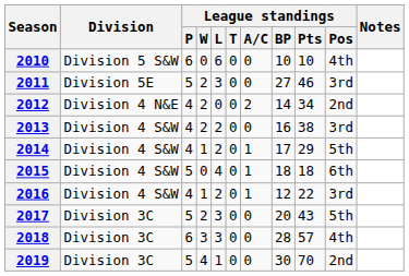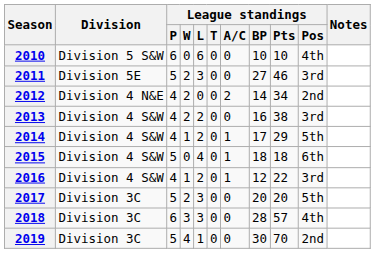 <table class="wikitable sortable">
 <tr>
 <th scope="col" rowspan="2">Season</th>
 <th scope="col" rowspan="2">Division</th>
 <th scope="col" colspan="8">League standings</th>
 <th scope="col" rowspan="2">Notes</th>
 </tr>
 <tr>
 <th scope="col">P</th>
 <th scope="col">W</th>
 <th scope="col">L</th>
 <th scope="col">T</th>
 <th scope="col">A/C</th>
 <th scope="col">BP</th>
 <th scope="col">Pts</th>
 <th scope="col">Pos</th>
 </tr>
 <tr>
 <th scope="row"><a href='#'>2010</a></th>
 <td>Division 5 S&W</td>
 <td>6</td>
 <td>0</td>
 <td>6</td>
 <td>0</td>
 <td>0</td>
 <td>10</td>
 <td>10</td>
 <td>4th</td>
 <td style="background: white;"></td>
 </tr>
 <tr>
 <th scope="row"><a href='#'>2011</a></th>
 <td>Division 5E</td>
 <td>5</td>
 <td>2</td>
 <td>3</td>
 <td>0</td>
 <td>0</td>
 <td>27</td>
 <td>46</td>
 <td>3rd</td>
 <td style="background: white;"></td>
 </tr>
 <tr>
 <th scope="row"><a href='#'>2012</a></th>
 <td>Division 4 N&E</td>
 <td>4</td>
 <td>2</td>
 <td>0</td>
 <td>0</td>
 <td>2</td>
 <td>14</td>
 <td>34</td>
 <td>2nd</td>
 <td style="background: white;"></td>
 </tr>
 <tr>
 <th scope="row"><a href='#'>2013</a></th>
 <td>Division 4 S&W</td>
 <td>4</td>
 <td>2</td>
 <td>2</td>
 <td>0</td>
 <td>0</td>
 <td>16</td>
 <td>38</td>
 <td>3rd</td>
 <td style="background: white;"></td>
 </tr>
 <tr>
 <th scope="row"><a href='#'>2014</a></th>
 <td>Division 4 S&W</td>
 <td>4</td>
 <td>1</td>
 <td>2</td>
 <td>0</td>
 <td>1</td>
 <td>17</td>
 <td>29</td>
 <td>5th</td>
 <td style="background: white;"></td>
 </tr>
 <tr>
 <th scope="row"><a href='#'>2015</a></th>
 <td>Division 4 S&W</td>
 <td>5</td>
 <td>0</td>
 <td>4</td>
 <td>0</td>
 <td>1</td>
 <td>18</td>
 <td>18</td>
 <td>6th</td>
 <td style="background: white;"></td>
 </tr>
 <tr>
 <th scope="row"><a href='#'>2016</a></th>
 <td>Division 4 S&W</td>
 <td>4</td>
 <td>1</td>
 <td>2</td>
 <td>0</td>
 <td>1</td>
 <td>12</td>
 <td>22</td>
 <td>3rd</td>
 <td style="background: white;"></td>
 </tr>
 <tr>
 <th scope="row"><a href='#'>2017</a></th>
 <td>Division 3C</td>
 <td>5</td>
 <td>2</td>
 <td>3</td>
 <td>0</td>
 <td>0</td>
 <td>20</td>
-<td>43</td>
+<td>20</td>
 <td>5th</td>
 <td style="background: white;"></td>
 </tr>
 <tr>
 <th scope="row"><a href='#'>2018</a></th>
 <td>Division 3C</td>
 <td>6</td>
 <td>3</td>
 <td>3</td>
 <td>0</td>
 <td>0</td>
 <td>28</td>
 <td>57</td>
 <td>4th</td>
 <td style="background: white;"></td>
 </tr>
 <tr>
 <th scope="row"><a href='#'>2019</a></th>
 <td>Division 3C</td>
 <td>5</td>
 <td>4</td>
 <td>1</td>
 <td>0</td>
 <td>0</td>
 <td>30</td>
 <td>70</td>
 <td>2nd</td>
 <td style="background: white;"></td>
 </tr>
 </table>
